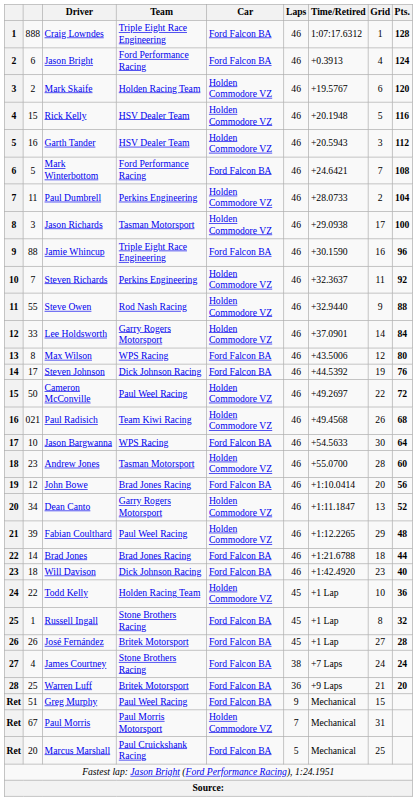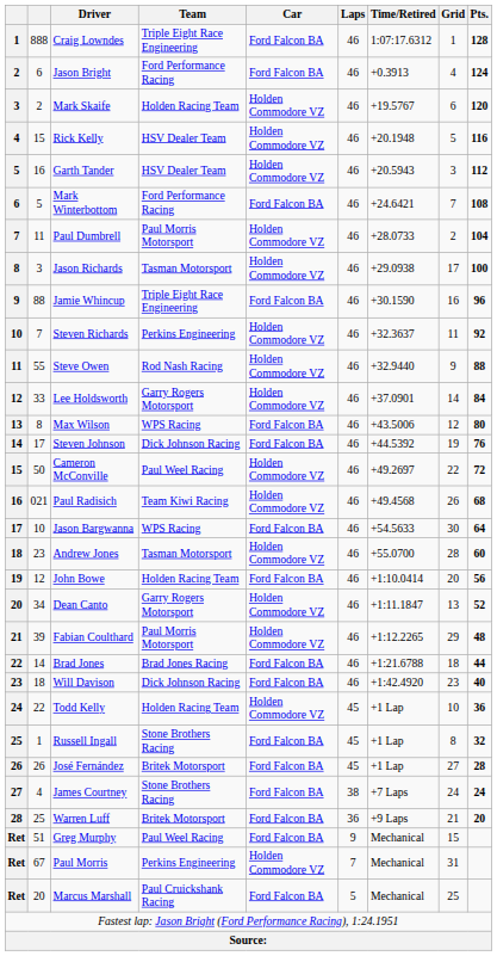 <table class="wikitable" style="font-size: 90%">
 <tr>
 <th></th>
 <th></th>
 <th>Driver</th>
 <th>Team</th>
 <th>Car</th>
 <th>Laps</th>
 <th>Time/Retired</th>
 <th>Grid</th>
 <th>Pts.</th>
 </tr>
 <tr>
 <th>1</th>
 <td align="center">888</td>
 <td> <a href='#'>Craig Lowndes</a></td>
 <td><a href='#'>Triple Eight Race Engineering</a></td>
 <td><a href='#'>Ford Falcon BA</a></td>
 <td align="center">46</td>
 <td>1:07:17.6312</td>
 <td align="center">1</td>
 <td align="center"><strong>128</strong></td>
 </tr>
 <tr>
 <th>2</th>
 <td align="center">6</td>
 <td> <a href='#'>Jason Bright</a></td>
 <td><a href='#'>Ford Performance Racing</a></td>
 <td><a href='#'>Ford Falcon BA</a></td>
 <td align="center">46</td>
 <td>+0.3913</td>
 <td align="center">4</td>
 <td align="center"><strong>124</strong></td>
 </tr>
 <tr>
 <th>3</th>
 <td align="center">2</td>
 <td> <a href='#'>Mark Skaife</a></td>
 <td><a href='#'>Holden Racing Team</a></td>
 <td><a href='#'>Holden Commodore VZ</a></td>
 <td align="center">46</td>
 <td>+19.5767</td>
 <td align="center">6</td>
 <td align="center"><strong>120</strong></td>
 </tr>
 <tr>
 <th>4</th>
 <td align="center">15</td>
 <td> <a href='#'>Rick Kelly</a></td>
 <td><a href='#'>HSV Dealer Team</a></td>
 <td><a href='#'>Holden Commodore VZ</a></td>
 <td align="center">46</td>
 <td>+20.1948</td>
 <td align="center">5</td>
 <td align="center"><strong>116</strong></td>
 </tr>
 <tr>
 <th>5</th>
 <td align="center">16</td>
 <td> <a href='#'>Garth Tander</a></td>
 <td><a href='#'>HSV Dealer Team</a></td>
 <td><a href='#'>Holden Commodore VZ</a></td>
 <td align="center">46</td>
 <td>+20.5943</td>
 <td align="center">3</td>
 <td align="center"><strong>112</strong></td>
 </tr>
 <tr>
 <th>6</th>
 <td align="center">5</td>
 <td> <a href='#'>Mark Winterbottom</a></td>
 <td><a href='#'>Ford Performance Racing</a></td>
 <td><a href='#'>Ford Falcon BA</a></td>
 <td align="center">46</td>
 <td>+24.6421</td>
 <td align="center">7</td>
 <td align="center"><strong>108</strong></td>
 </tr>
 <tr>
 <th>7</th>
 <td align="center">11</td>
 <td> <a href='#'>Paul Dumbrell</a></td>
-<td><a href='#'>Perkins Engineering</a></td>
+<td><a href='#'>Paul Morris Motorsport</a></td>
 <td><a href='#'>Holden Commodore VZ</a></td>
 <td align="center">46</td>
 <td>+28.0733</td>
 <td align="center">2</td>
 <td align="center"><strong>104</strong></td>
 </tr>
 <tr>
 <th>8</th>
 <td align="center">3</td>
 <td> <a href='#'>Jason Richards</a></td>
 <td><a href='#'>Tasman Motorsport</a></td>
 <td><a href='#'>Holden Commodore VZ</a></td>
 <td align="center">46</td>
 <td>+29.0938</td>
 <td align="center">17</td>
 <td align="center"><strong>100</strong></td>
 </tr>
 <tr>
 <th>9</th>
 <td align="center">88</td>
 <td> <a href='#'>Jamie Whincup</a></td>
 <td><a href='#'>Triple Eight Race Engineering</a></td>
 <td><a href='#'>Ford Falcon BA</a></td>
 <td align="center">46</td>
 <td>+30.1590</td>
 <td align="center">16</td>
 <td align="center"><strong>96</strong></td>
 </tr>
 <tr>
 <th>10</th>
 <td align="center">7</td>
 <td> <a href='#'>Steven Richards</a></td>
 <td><a href='#'>Perkins Engineering</a></td>
 <td><a href='#'>Holden Commodore VZ</a></td>
 <td align="center">46</td>
 <td>+32.3637</td>
 <td align="center">11</td>
 <td align="center"><strong>92</strong></td>
 </tr>
 <tr>
 <th>11</th>
 <td align="center">55</td>
 <td> <a href='#'>Steve Owen</a></td>
 <td><a href='#'>Rod Nash Racing</a></td>
 <td><a href='#'>Holden Commodore VZ</a></td>
 <td align="center">46</td>
 <td>+32.9440</td>
 <td align="center">9</td>
 <td align="center"><strong>88</strong></td>
 </tr>
 <tr>
 <th>12</th>
 <td align="center">33</td>
 <td> <a href='#'>Lee Holdsworth</a></td>
 <td><a href='#'>Garry Rogers Motorsport</a></td>
 <td><a href='#'>Holden Commodore VZ</a></td>
 <td align="center">46</td>
 <td>+37.0901</td>
 <td align="center">14</td>
 <td align="center"><strong>84</strong></td>
 </tr>
 <tr>
 <th>13</th>
 <td align="center">8</td>
 <td> <a href='#'>Max Wilson</a></td>
 <td><a href='#'>WPS Racing</a></td>
 <td><a href='#'>Ford Falcon BA</a></td>
 <td align="center">46</td>
 <td>+43.5006</td>
 <td align="center">12</td>
 <td align="center"><strong>80</strong></td>
 </tr>
 <tr>
 <th>14</th>
 <td align="center">17</td>
 <td> <a href='#'>Steven Johnson</a></td>
 <td><a href='#'>Dick Johnson Racing</a></td>
 <td><a href='#'>Ford Falcon BA</a></td>
 <td align="center">46</td>
 <td>+44.5392</td>
 <td align="center">19</td>
 <td align="center"><strong>76</strong></td>
 </tr>
 <tr>
 <th>15</th>
 <td align="center">50</td>
 <td> <a href='#'>Cameron McConville</a></td>
 <td><a href='#'>Paul Weel Racing</a></td>
 <td><a href='#'>Holden Commodore VZ</a></td>
 <td align="center">46</td>
 <td>+49.2697</td>
 <td align="center">22</td>
 <td align="center"><strong>72</strong></td>
 </tr>
 <tr>
 <th>16</th>
 <td align="center">021</td>
 <td> <a href='#'>Paul Radisich</a></td>
 <td><a href='#'>Team Kiwi Racing</a></td>
 <td><a href='#'>Holden Commodore VZ</a></td>
 <td align="center">46</td>
 <td>+49.4568</td>
 <td align="center">26</td>
 <td align="center"><strong>68</strong></td>
 </tr>
 <tr>
 <th>17</th>
 <td align="center">10</td>
 <td> <a href='#'>Jason Bargwanna</a></td>
 <td><a href='#'>WPS Racing</a></td>
 <td><a href='#'>Ford Falcon BA</a></td>
 <td align="center">46</td>
 <td>+54.5633</td>
 <td align="center">30</td>
 <td align="center"><strong>64</strong></td>
 </tr>
 <tr>
 <th>18</th>
 <td align="center">23</td>
 <td> <a href='#'>Andrew Jones</a></td>
 <td><a href='#'>Tasman Motorsport</a></td>
 <td><a href='#'>Holden Commodore VZ</a></td>
 <td align="center">46</td>
 <td>+55.0700</td>
 <td align="center">28</td>
 <td align="center"><strong>60</strong></td>
 </tr>
 <tr>
 <th>19</th>
 <td align="center">12</td>
 <td> <a href='#'>John Bowe</a></td>
-<td><a href='#'>Brad Jones Racing</a></td>
+<td><a href='#'>Holden Racing Team</a></td>
 <td><a href='#'>Ford Falcon BA</a></td>
 <td align="center">46</td>
 <td>+1:10.0414</td>
 <td align="center">20</td>
 <td align="center"><strong>56</strong></td>
 </tr>
 <tr>
 <th>20</th>
 <td align="center">34</td>
 <td> <a href='#'>Dean Canto</a></td>
 <td><a href='#'>Garry Rogers Motorsport</a></td>
 <td><a href='#'>Holden Commodore VZ</a></td>
 <td align="center">46</td>
 <td>+1:11.1847</td>
 <td align="center">13</td>
 <td align="center"><strong>52</strong></td>
 </tr>
 <tr>
 <th>21</th>
 <td align="center">39</td>
 <td> <a href='#'>Fabian Coulthard</a></td>
-<td><a href='#'>Paul Weel Racing</a></td>
+<td><a href='#'>Paul Morris Motorsport</a></td>
 <td><a href='#'>Holden Commodore VZ</a></td>
 <td align="center">46</td>
 <td>+1:12.2265</td>
 <td align="center">29</td>
 <td align="center"><strong>48</strong></td>
 </tr>
 <tr>
 <th>22</th>
 <td align="center">14</td>
 <td> <a href='#'>Brad Jones</a></td>
 <td><a href='#'>Brad Jones Racing</a></td>
 <td><a href='#'>Ford Falcon BA</a></td>
 <td align="center">46</td>
 <td>+1:21.6788</td>
 <td align="center">18</td>
 <td align="center"><strong>44</strong></td>
 </tr>
 <tr>
 <th>23</th>
 <td align="center">18</td>
 <td> <a href='#'>Will Davison</a></td>
 <td><a href='#'>Dick Johnson Racing</a></td>
 <td><a href='#'>Ford Falcon BA</a></td>
 <td align="center">46</td>
 <td>+1:42.4920</td>
 <td align="center">23</td>
 <td align="center"><strong>40</strong></td>
 </tr>
 <tr>
 <th>24</th>
 <td align="center">22</td>
 <td> <a href='#'>Todd Kelly</a></td>
 <td><a href='#'>Holden Racing Team</a></td>
 <td><a href='#'>Holden Commodore VZ</a></td>
 <td align="center">45</td>
 <td>+1 Lap</td>
 <td align="center">10</td>
 <td align="center"><strong>36</strong></td>
 </tr>
 <tr>
 <th>25</th>
 <td align="center">1</td>
 <td> <a href='#'>Russell Ingall</a></td>
 <td><a href='#'>Stone Brothers Racing</a></td>
 <td><a href='#'>Ford Falcon BA</a></td>
 <td align="center">45</td>
 <td>+1 Lap</td>
 <td align="center">8</td>
 <td align="center"><strong>32</strong></td>
 </tr>
 <tr>
 <th>26</th>
 <td align="center">26</td>
 <td> <a href='#'>José Fernández</a></td>
 <td><a href='#'>Britek Motorsport</a></td>
 <td><a href='#'>Ford Falcon BA</a></td>
 <td align="center">45</td>
 <td>+1 Lap</td>
 <td align="center">27</td>
 <td align="center"><strong>28</strong></td>
 </tr>
 <tr>
 <th>27</th>
 <td align="center">4</td>
 <td> <a href='#'>James Courtney</a></td>
 <td><a href='#'>Stone Brothers Racing</a></td>
 <td><a href='#'>Ford Falcon BA</a></td>
 <td align="center">38</td>
 <td>+7 Laps</td>
 <td align="center">24</td>
 <td align="center"><strong>24</strong></td>
 </tr>
 <tr>
 <th>28</th>
 <td align="center">25</td>
 <td> <a href='#'>Warren Luff</a></td>
 <td><a href='#'>Britek Motorsport</a></td>
 <td><a href='#'>Ford Falcon BA</a></td>
 <td align="center">36</td>
 <td>+9 Laps</td>
 <td align="center">21</td>
 <td align="center"><strong>20</strong></td>
 </tr>
 <tr>
 <th>Ret</th>
 <td align="center">51</td>
 <td> <a href='#'>Greg Murphy</a></td>
 <td><a href='#'>Paul Weel Racing</a></td>
 <td><a href='#'>Ford Falcon BA</a></td>
 <td align="center">9</td>
 <td>Mechanical</td>
 <td align="center">15</td>
 <td align="center"></td>
 </tr>
 <tr>
 <th>Ret</th>
 <td align="center">67</td>
 <td> <a href='#'>Paul Morris</a></td>
-<td><a href='#'>Paul Morris Motorsport</a></td>
+<td><a href='#'>Perkins Engineering</a></td>
 <td><a href='#'>Holden Commodore VZ</a></td>
 <td align="center">7</td>
 <td>Mechanical</td>
 <td align="center">31</td>
 <td align="center"></td>
 </tr>
 <tr>
 <th>Ret</th>
 <td align="center">20</td>
 <td> <a href='#'>Marcus Marshall</a></td>
 <td><a href='#'>Paul Cruickshank Racing</a></td>
 <td><a href='#'>Ford Falcon BA</a></td>
 <td align="center">5</td>
 <td>Mechanical</td>
 <td align="center">25</td>
 <td align="center"></td>
 </tr>
 <tr>
 <td colspan="9" align="center"><em>Fastest lap: <a href='#'>Jason Bright</a> (<a href='#'>Ford Performance Racing</a>), 1:24.1951</em></td>
 </tr>
 <tr>
 <th colspan="9">Source:</th>
 </tr>
 </table>
